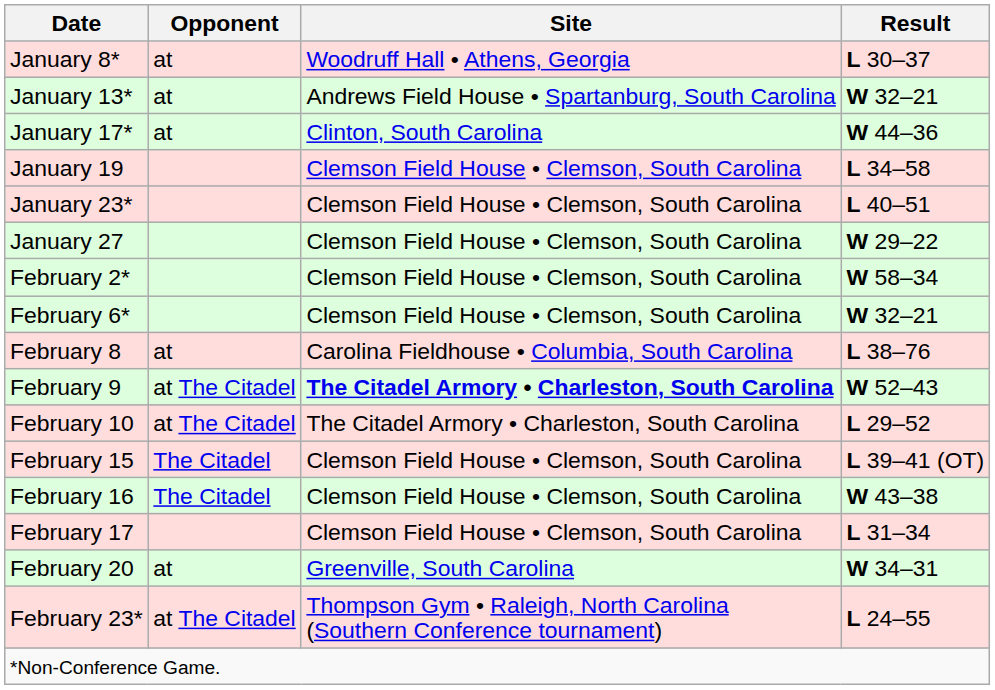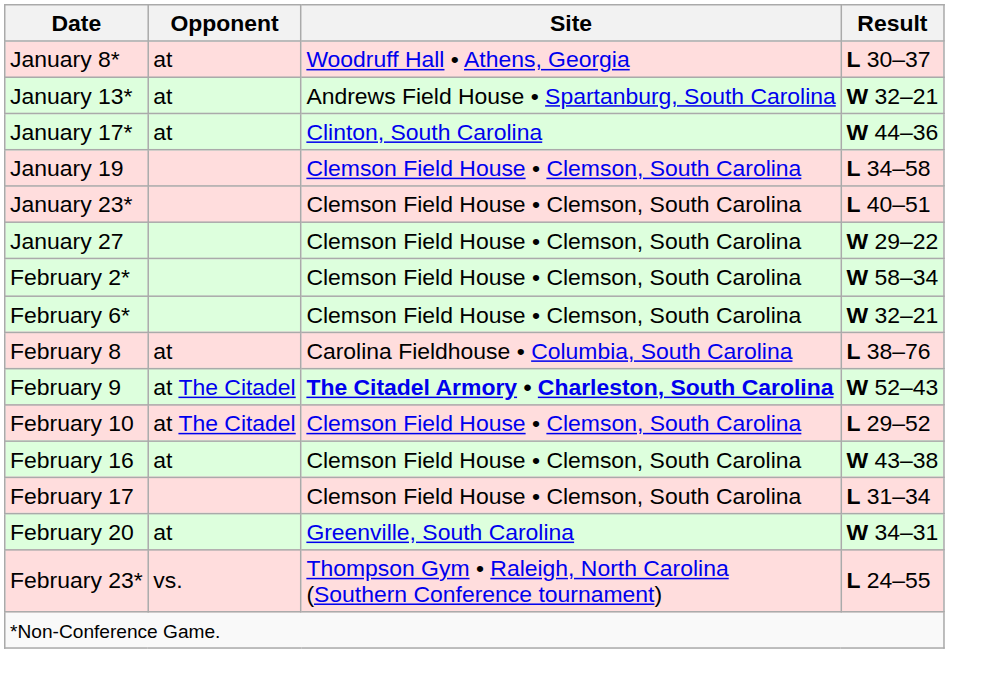 <table class="wikitable" style="font-size:95%;">
 <tr>
 <th>Date</th>
 <th>Opponent</th>
 <th>Site</th>
 <th>Result</th>
 </tr>
 <tr style="background: #ffdddd;">
 <td>January 8*</td>
 <td>at </td>
 <td><a href='#'>Woodruff Hall</a> • <a href='#'>Athens, Georgia</a></td>
 <td><strong>L</strong> 30–37</td>
 </tr>
 <tr style="background: #ddffdd;">
 <td>January 13*</td>
 <td>at </td>
 <td>Andrews Field House • <a href='#'>Spartanburg, South Carolina</a></td>
 <td><strong>W</strong> 32–21</td>
 </tr>
 <tr style="background: #ddffdd;">
 <td>January 17*</td>
 <td>at </td>
 <td><a href='#'>Clinton, South Carolina</a></td>
 <td><strong>W</strong> 44–36</td>
 </tr>
 <tr style="background: #ffdddd;">
 <td>January 19</td>
 <td></td>
 <td><a href='#'>Clemson Field House</a> • <a href='#'>Clemson, South Carolina</a></td>
 <td><strong>L</strong> 34–58</td>
 </tr>
 <tr style="background: #ffdddd;">
 <td>January 23*</td>
 <td></td>
 <td>Clemson Field House • Clemson, South Carolina</td>
 <td><strong>L</strong> 40–51</td>
 </tr>
 <tr style="background: #ddffdd;">
 <td>January 27</td>
 <td></td>
 <td>Clemson Field House • Clemson, South Carolina</td>
 <td><strong>W</strong> 29–22</td>
 </tr>
 <tr style="background: #ddffdd;">
 <td>February 2*</td>
 <td></td>
 <td>Clemson Field House • Clemson, South Carolina</td>
 <td><strong>W</strong> 58–34</td>
 </tr>
 <tr style="background: #ddffdd;">
 <td>February 6*</td>
 <td></td>
 <td>Clemson Field House • Clemson, South Carolina</td>
 <td><strong>W</strong> 32–21</td>
 </tr>
 <tr style="background: #ffdddd;">
 <td>February 8</td>
 <td>at </td>
 <td>Carolina Fieldhouse • <a href='#'>Columbia, South Carolina</a></td>
 <td><strong>L</strong> 38–76</td>
 </tr>
 <tr style="background: #ddffdd;">
 <td>February 9</td>
 <td>at <a href='#'>The Citadel</a></td>
 <td><strong><a href='#'>The Citadel Armory</a> • <a href='#'>Charleston, South Carolina</a></strong></td>
 <td><strong>W</strong> 52–43</td>
 </tr>
 <tr style="background: #ffdddd;">
 <td>February 10</td>
 <td>at <a href='#'>The Citadel</a></td>
-<td>The Citadel Armory • Charleston, South Carolina</td>
+<td><a href='#'>Clemson Field House</a> • <a href='#'>Clemson, South Carolina</a></td>
 <td><strong>L</strong> 29–52</td>
-</tr>
-<tr style="background: #ffdddd;">
-<td>February 15</td>
-<td><a href='#'>The Citadel</a></td>
-<td>Clemson Field House • Clemson, South Carolina</td>
-<td><strong>L</strong> 39–41 (OT)</td>
 </tr>
 <tr style="background: #ddffdd;">
 <td>February 16</td>
-<td><a href='#'>The Citadel</a></td>
+<td>at </td>
 <td>Clemson Field House • Clemson, South Carolina</td>
 <td><strong>W</strong> 43–38</td>
 </tr>
 <tr style="background: #ffdddd;">
 <td>February 17</td>
 <td></td>
 <td>Clemson Field House • Clemson, South Carolina</td>
 <td><strong>L</strong> 31–34</td>
 </tr>
 <tr style="background: #ddffdd;">
 <td>February 20</td>
 <td>at </td>
 <td><a href='#'>Greenville, South Carolina</a></td>
 <td><strong>W</strong> 34–31</td>
 </tr>
 <tr style="background: #ffdddd;">
 <td>February 23*</td>
-<td>at <a href='#'>The Citadel</a></td>
+<td>vs. </td>
 <td><a href='#'>Thompson Gym</a> • <a href='#'>Raleigh, North Carolina</a><br>(<a href='#'>Southern Conference tournament</a>)</td>
 <td><strong>L</strong> 24–55</td>
 </tr>
 <tr style="background:#f9f9f9;">
 <td colspan=4><small>*Non-Conference Game.</small></td>
 </tr>
 </table>
